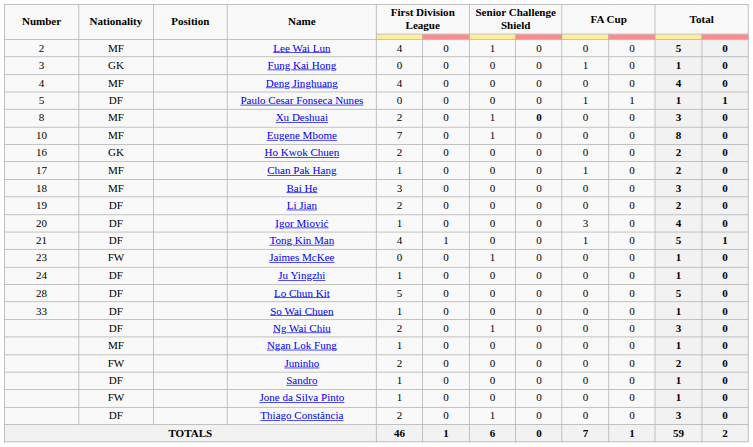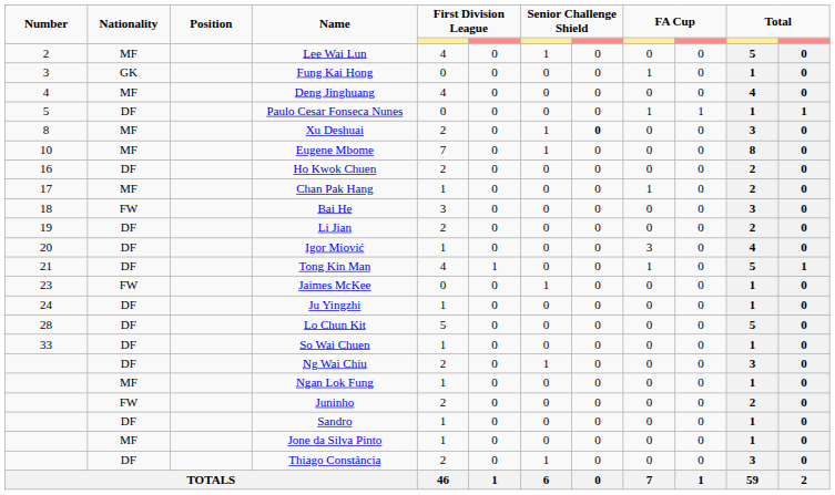 <table class="wikitable" style="text-align:center;">
 <tr style="text-align:center;">
 <td rowspan="2"  style="width:10%; "><strong>Number</strong></td>
 <td rowspan="2"  style="width:10%; "><strong>Nationality</strong></td>
 <td rowspan="2"  style="width:10%; "><strong>Position</strong></td>
 <td rowspan="2"  style="width:20%; "><strong>Name</strong></td>
 <td colspan="2"><strong>First Division League</strong></td>
 <td colspan="2"><strong>Senior Challenge Shield</strong></td>
 <td colspan="2"><strong>FA Cup</strong></td>
 <td colspan="2"><strong>Total</strong></td>
 </tr>
 <tr>
 <th style="width:60px; background:#fe9;"></th>
 <th style="width:60px; background:#ff8888;"></th>
 <th style="width:60px; background:#fe9;"></th>
 <th style="width:60px; background:#ff8888;"></th>
 <th style="width:60px; background:#fe9;"></th>
 <th style="width:60px; background:#ff8888;"></th>
 <th style="width:60px; background:#fe9;"></th>
 <th style="width:60px; background:#ff8888;"></th>
 </tr>
 <tr>
 <td>2</td>
 <td>MF</td>
 <td></td>
 <td><a href='#'>Lee Wai Lun</a></td>
 <td>4</td>
 <td>0</td>
 <td>1</td>
 <td>0</td>
 <td>0</td>
 <td>0</td>
 <th>5</th>
 <th>0</th>
 </tr>
 <tr>
 <td>3</td>
 <td>GK</td>
 <td></td>
 <td><a href='#'>Fung Kai Hong</a></td>
 <td>0</td>
 <td>0</td>
 <td>0</td>
 <td>0</td>
 <td>1</td>
 <td>0</td>
 <th>1</th>
 <th>0</th>
 </tr>
 <tr>
 <td>4</td>
 <td>MF</td>
 <td></td>
 <td><a href='#'>Deng Jinghuang</a></td>
 <td>4</td>
 <td>0</td>
 <td>0</td>
 <td>0</td>
 <td>0</td>
 <td>0</td>
 <th>4</th>
 <th>0</th>
 </tr>
 <tr>
 <td>5</td>
 <td>DF</td>
 <td></td>
 <td><a href='#'>Paulo Cesar Fonseca Nunes</a></td>
 <td>0</td>
 <td>0</td>
 <td>0</td>
 <td>0</td>
 <td>1</td>
 <td>1</td>
 <th>1</th>
 <th>1</th>
 </tr>
 <tr>
 <td>8</td>
 <td>MF</td>
 <td></td>
 <td><a href='#'>Xu Deshuai</a></td>
 <td>2</td>
 <td>0</td>
 <td>1</td>
 <td><strong>0</strong></td>
 <td>0</td>
 <td>0</td>
 <th>3</th>
 <th>0</th>
 </tr>
 <tr>
 <td>10</td>
 <td>MF</td>
 <td></td>
 <td><a href='#'>Eugene Mbome</a></td>
 <td>7</td>
 <td>0</td>
 <td>1</td>
 <td>0</td>
 <td>0</td>
 <td>0</td>
 <th>8</th>
 <th>0</th>
 </tr>
 <tr>
 <td>16</td>
-<td>GK</td>
+<td>DF</td>
 <td></td>
 <td><a href='#'>Ho Kwok Chuen</a></td>
 <td>2</td>
 <td>0</td>
 <td>0</td>
 <td>0</td>
 <td>0</td>
 <td>0</td>
 <th>2</th>
 <th>0</th>
 </tr>
 <tr>
 <td>17</td>
 <td>MF</td>
 <td></td>
 <td><a href='#'>Chan Pak Hang</a></td>
 <td>1</td>
 <td>0</td>
 <td>0</td>
 <td>0</td>
 <td>1</td>
 <td>0</td>
 <th>2</th>
 <th>0</th>
 </tr>
 <tr>
 <td>18</td>
-<td>MF</td>
+<td>FW</td>
 <td></td>
 <td><a href='#'>Bai He</a></td>
 <td>3</td>
 <td>0</td>
 <td>0</td>
 <td>0</td>
 <td>0</td>
 <td>0</td>
 <th>3</th>
 <th>0</th>
 </tr>
 <tr>
 <td>19</td>
 <td>DF</td>
 <td></td>
 <td><a href='#'>Li Jian</a></td>
 <td>2</td>
 <td>0</td>
 <td>0</td>
 <td>0</td>
 <td>0</td>
 <td>0</td>
 <th>2</th>
 <th>0</th>
 </tr>
 <tr>
 <td>20</td>
 <td>DF</td>
 <td></td>
 <td><a href='#'>Igor Miović</a></td>
 <td>1</td>
 <td>0</td>
 <td>0</td>
 <td>0</td>
 <td>3</td>
 <td>0</td>
 <th>4</th>
 <th>0</th>
 </tr>
 <tr>
 <td>21</td>
 <td>DF</td>
 <td></td>
 <td><a href='#'>Tong Kin Man</a></td>
 <td>4</td>
 <td>1</td>
 <td>0</td>
 <td>0</td>
 <td>1</td>
 <td>0</td>
 <th>5</th>
 <th>1</th>
 </tr>
 <tr>
 <td>23</td>
 <td>FW</td>
 <td></td>
 <td><a href='#'>Jaimes McKee</a></td>
 <td>0</td>
 <td>0</td>
 <td>1</td>
 <td>0</td>
 <td>0</td>
 <td>0</td>
 <th>1</th>
 <th>0</th>
 </tr>
 <tr>
 <td>24</td>
 <td>DF</td>
 <td></td>
 <td><a href='#'>Ju Yingzhi</a></td>
 <td>1</td>
 <td>0</td>
 <td>0</td>
 <td>0</td>
 <td>0</td>
 <td>0</td>
 <th>1</th>
 <th>0</th>
 </tr>
 <tr>
 <td>28</td>
 <td>DF</td>
 <td></td>
 <td><a href='#'>Lo Chun Kit</a></td>
 <td>5</td>
 <td>0</td>
 <td>0</td>
 <td>0</td>
 <td>0</td>
 <td>0</td>
 <th>5</th>
 <th>0</th>
 </tr>
 <tr>
 <td>33</td>
 <td>DF</td>
 <td></td>
 <td><a href='#'>So Wai Chuen</a></td>
 <td>1</td>
 <td>0</td>
 <td>0</td>
 <td>0</td>
 <td>0</td>
 <td>0</td>
 <th>1</th>
 <th>0</th>
 </tr>
 <tr>
 <td></td>
 <td>DF</td>
 <td></td>
 <td><a href='#'>Ng Wai Chiu</a></td>
 <td>2</td>
 <td>0</td>
 <td>1</td>
 <td>0</td>
 <td>0</td>
 <td>0</td>
 <th>3</th>
 <th>0</th>
 </tr>
 <tr>
 <td></td>
 <td>MF</td>
 <td></td>
 <td><a href='#'>Ngan Lok Fung</a></td>
 <td>1</td>
 <td>0</td>
 <td>0</td>
 <td>0</td>
 <td>0</td>
 <td>0</td>
 <th>1</th>
 <th>0</th>
 </tr>
 <tr>
 <td></td>
 <td>FW</td>
 <td></td>
 <td><a href='#'>Juninho</a></td>
 <td>2</td>
 <td>0</td>
 <td>0</td>
 <td>0</td>
 <td>0</td>
 <td>0</td>
 <th>2</th>
 <th>0</th>
 </tr>
 <tr>
 <td></td>
 <td>DF</td>
 <td></td>
 <td><a href='#'>Sandro</a></td>
 <td>1</td>
 <td>0</td>
 <td>0</td>
 <td>0</td>
 <td>0</td>
 <td>0</td>
 <th>1</th>
 <th>0</th>
 </tr>
 <tr>
 <td></td>
-<td>FW</td>
+<td>MF</td>
 <td></td>
 <td><a href='#'>Jone da Silva Pinto</a></td>
 <td>1</td>
 <td>0</td>
 <td>0</td>
 <td>0</td>
 <td>0</td>
 <td>0</td>
 <th>1</th>
 <th>0</th>
 </tr>
 <tr>
 <td></td>
 <td>DF</td>
 <td></td>
 <td><a href='#'>Thiago Constância</a></td>
 <td>2</td>
 <td>0</td>
 <td>1</td>
 <td>0</td>
 <td>0</td>
 <td>0</td>
 <th>3</th>
 <th>0</th>
 </tr>
 <tr>
 <th colspan="4">TOTALS</th>
 <th>46</th>
 <th>1</th>
 <th>6</th>
 <th>0</th>
 <th>7</th>
 <th>1</th>
 <th>59</th>
 <th>2</th>
 </tr>
 </table>
